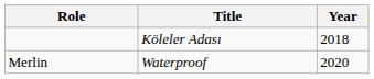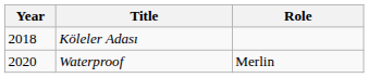 <table class="wikitable">
 <tr>
+<th width="50">Year</th>
+<th width="190">Title</th>
 <th width="140">Role</th>
-<th width="190">Title</th>
-<th width="50">Year</th>
 </tr>
 <tr>
+<td>2018</td>
+<td><em>Köleler Adası</em></td>
 <td></td>
-<td><em>Köleler Adası</em></td>
-<td>2018</td>
 </tr>
 <tr>
+<td>2020</td>
+<td><em>Waterproof</em></td>
 <td>Merlin</td>
-<td><em>Waterproof</em></td>
-<td>2020</td>
 </tr>
 </table>
